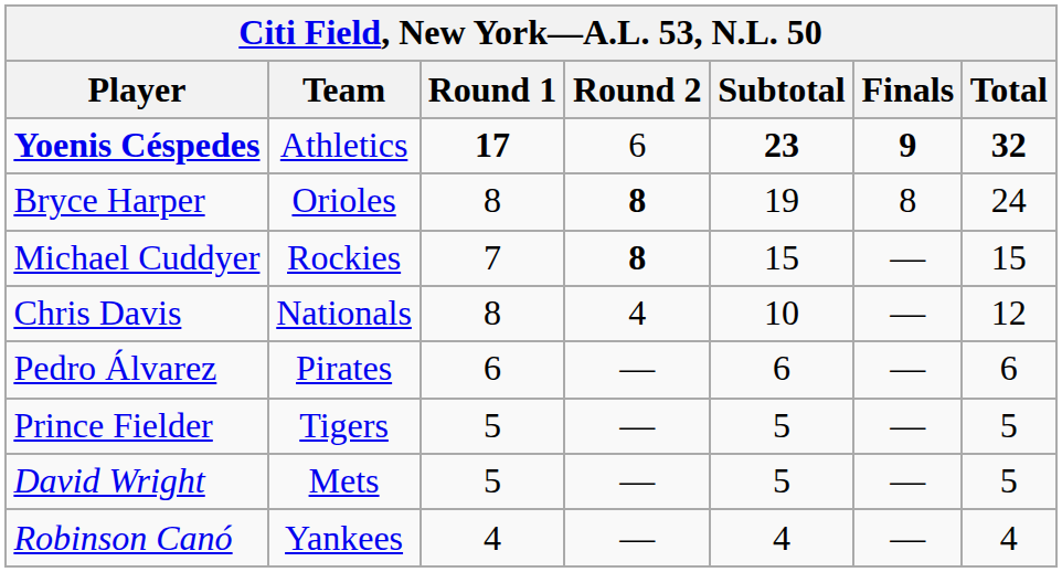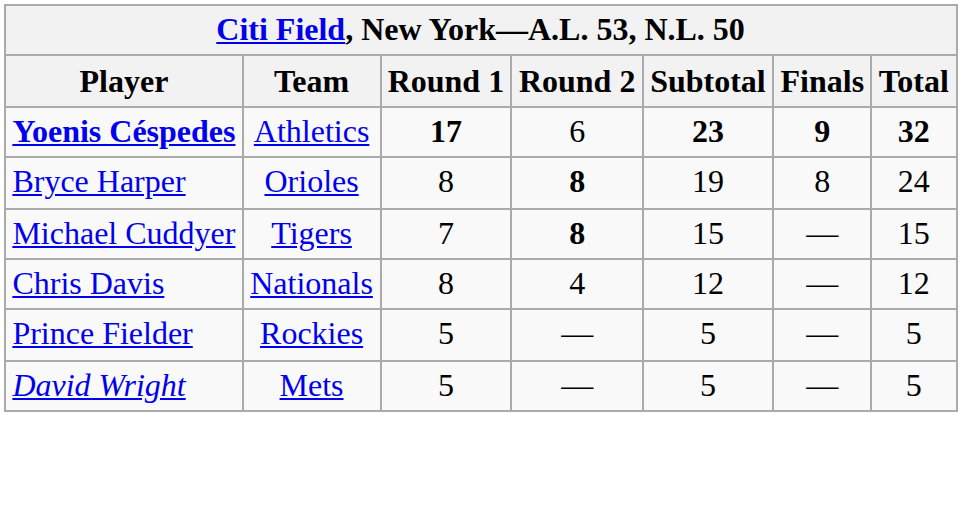 <table class="wikitable" style="text-align:center;">
 <tr>
 <th colspan="7"><a href='#'>Citi Field</a>, New York—A.L. 53, N.L. 50</th>
 </tr>
 <tr>
 <th>Player</th>
 <th>Team</th>
 <th>Round 1</th>
 <th>Round 2</th>
 <th>Subtotal</th>
 <th>Finals</th>
 <th>Total</th>
 </tr>
 <tr>
 <td align="left"><strong><a href='#'>Yoenis Céspedes</a></strong></td>
 <td><a href='#'>Athletics</a></td>
 <td><strong>17</strong></td>
 <td>6</td>
 <td><strong>23</strong></td>
 <td><strong>9</strong></td>
 <td><strong>32</strong></td>
 </tr>
 <tr>
 <td align="left"><a href='#'>Bryce Harper</a></td>
 <td><a href='#'>Orioles</a></td>
 <td>8</td>
 <td><strong>8</strong></td>
 <td>19</td>
 <td>8</td>
 <td>24</td>
 </tr>
 <tr>
 <td align="left"><a href='#'>Michael Cuddyer</a></td>
-<td><a href='#'>Rockies</a></td>
+<td><a href='#'>Tigers</a></td>
 <td>7</td>
 <td><strong>8</strong></td>
 <td>15</td>
 <td>—</td>
 <td>15</td>
 </tr>
 <tr>
 <td align="left"><a href='#'>Chris Davis</a></td>
 <td><a href='#'>Nationals</a></td>
 <td>8</td>
 <td>4</td>
-<td>10</td>
+<td>12</td>
 <td>—</td>
 <td>12</td>
 </tr>
 <tr>
-<td align="left"><a href='#'>Pedro Álvarez</a></td>
-<td><a href='#'>Pirates</a></td>
-<td>6</td>
-<td>—</td>
-<td>6</td>
-<td>—</td>
-<td>6</td>
-</tr>
-<tr>
 <td align="left"><a href='#'>Prince Fielder</a></td>
-<td><a href='#'>Tigers</a></td>
+<td><a href='#'>Rockies</a></td>
 <td>5</td>
 <td>—</td>
 <td>5</td>
 <td>—</td>
 <td>5</td>
 </tr>
 <tr>
 <td align="left"><em><a href='#'>David Wright</a></em></td>
 <td><a href='#'>Mets</a></td>
 <td>5</td>
 <td>—</td>
 <td>5</td>
 <td>—</td>
 <td>5</td>
 </tr>
-<tr>
-<td align="left"><em><a href='#'>Robinson Canó</a></em></td>
-<td><a href='#'>Yankees</a></td>
-<td>4</td>
-<td>—</td>
-<td>4</td>
-<td>—</td>
-<td>4</td>
-</tr>
 </table>
